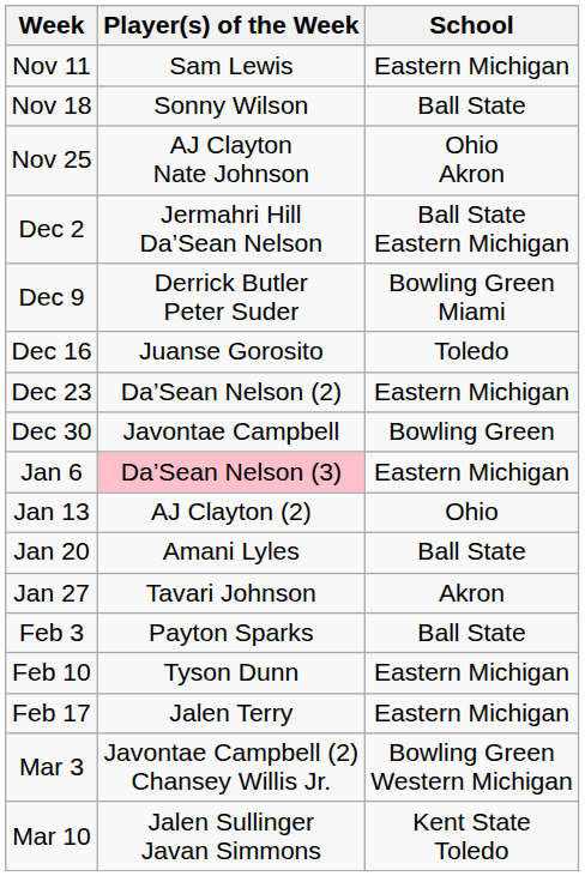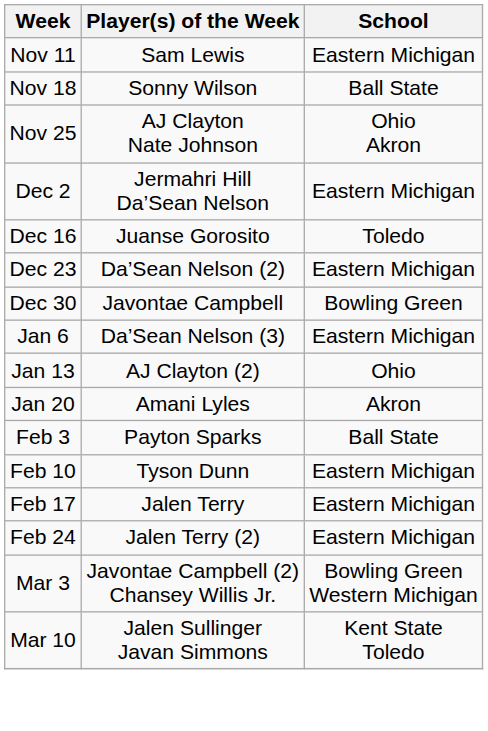 <table class=wikitable style="text-align:center">
 <tr>
 <th>Week</th>
 <th>Player(s) of the Week</th>
 <th>School</th>
 </tr>
 <tr>
 <td>Nov 11</td>
 <td>Sam Lewis</td>
 <td>Eastern Michigan</td>
 </tr>
 <tr>
 <td>Nov 18</td>
 <td>Sonny Wilson</td>
 <td>Ball State</td>
 </tr>
 <tr>
 <td>Nov 25</td>
 <td>AJ Clayton<br>Nate Johnson</td>
 <td>Ohio<br>Akron</td>
 </tr>
 <tr>
 <td>Dec 2</td>
 <td>Jermahri Hill<br>Da’Sean Nelson</td>
-<td>Ball State<br>Eastern Michigan</td>
-</tr>
-<tr>
-<td>Dec 9</td>
-<td>Derrick Butler<br>Peter Suder</td>
-<td>Bowling Green<br>Miami</td>
+<td>Eastern Michigan</td>
 </tr>
 <tr>
 <td>Dec 16</td>
 <td>Juanse Gorosito</td>
 <td>Toledo</td>
 </tr>
 <tr>
 <td>Dec 23</td>
 <td>Da’Sean Nelson (2)</td>
 <td>Eastern Michigan</td>
 </tr>
 <tr>
 <td>Dec 30</td>
 <td>Javontae Campbell</td>
 <td>Bowling Green</td>
 </tr>
 <tr>
 <td>Jan 6</td>
-<td style="background: pink;">Da’Sean Nelson (3)</td>
+<td>Da’Sean Nelson (3)</td>
 <td>Eastern Michigan</td>
 </tr>
 <tr>
 <td>Jan 13</td>
 <td>AJ Clayton (2)</td>
 <td>Ohio</td>
 </tr>
 <tr>
 <td>Jan 20</td>
 <td>Amani Lyles</td>
-<td>Ball State</td>
-</tr>
-<tr>
-<td>Jan 27</td>
-<td>Tavari Johnson</td>
 <td>Akron</td>
 </tr>
 <tr>
 <td>Feb 3</td>
 <td>Payton Sparks</td>
 <td>Ball State</td>
 </tr>
 <tr>
 <td>Feb 10</td>
 <td>Tyson Dunn</td>
 <td>Eastern Michigan</td>
 </tr>
 <tr>
 <td>Feb 17</td>
 <td>Jalen Terry</td>
 <td>Eastern Michigan</td>
 </tr>
 <tr>
+<td>Feb 24</td>
+<td>Jalen Terry (2)</td>
+<td>Eastern Michigan</td>
+</tr>
+<tr>
 <td>Mar 3</td>
 <td>Javontae Campbell (2)<br>Chansey Willis Jr.</td>
 <td>Bowling Green<br>Western Michigan</td>
 </tr>
 <tr>
 <td>Mar 10</td>
 <td>Jalen Sullinger<br>Javan Simmons</td>
 <td>Kent State<br>Toledo</td>
 </tr>
 <tr>
 </tr>
 </table>
